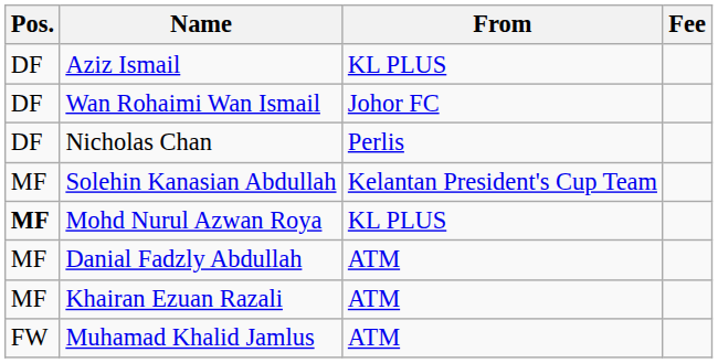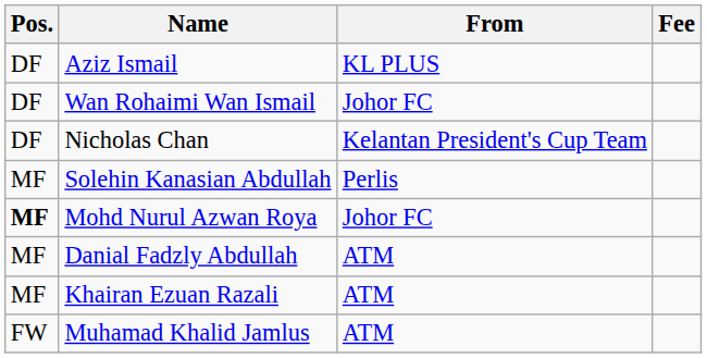 <table class="wikitable">
 <tr>
 <th>Pos.</th>
 <th>Name</th>
 <th>From</th>
 <th>Fee</th>
 </tr>
 <tr>
 <td>DF</td>
 <td>  <a href='#'>Aziz Ismail</a></td>
 <td>  <a href='#'>KL PLUS</a></td>
 <td></td>
 </tr>
 <tr>
 <td>DF</td>
 <td>  <a href='#'>Wan Rohaimi Wan Ismail</a></td>
 <td>  <a href='#'>Johor FC</a></td>
 <td></td>
 </tr>
 <tr>
 <td>DF</td>
 <td>  Nicholas Chan</td>
-<td>  <a href='#'>Perlis</a></td>
+<td>  <a href='#'>Kelantan President's Cup Team</a></td>
 <td></td>
 </tr>
 <tr>
 <td>MF</td>
 <td>  <a href='#'>Solehin Kanasian Abdullah</a></td>
-<td>  <a href='#'>Kelantan President's Cup Team</a></td>
+<td>  <a href='#'>Perlis</a></td>
 <td></td>
 </tr>
 <tr>
 <td><strong>MF</strong></td>
 <td>  <a href='#'>Mohd Nurul Azwan Roya</a></td>
-<td>  <a href='#'>KL PLUS</a></td>
+<td>  <a href='#'>Johor FC</a></td>
 <td></td>
 </tr>
 <tr>
 <td>MF</td>
 <td>  <a href='#'>Danial Fadzly Abdullah</a></td>
 <td>  <a href='#'>ATM</a></td>
 <td></td>
 </tr>
 <tr>
 <td>MF</td>
 <td>  <a href='#'>Khairan Ezuan Razali</a></td>
 <td>  <a href='#'>ATM</a></td>
 <td></td>
 </tr>
 <tr>
 <td>FW</td>
 <td>  <a href='#'>Muhamad Khalid Jamlus</a></td>
 <td>  <a href='#'>ATM</a></td>
 <td></td>
 </tr>
 </table>
